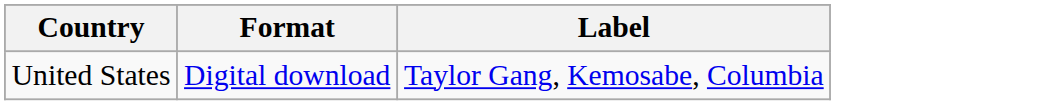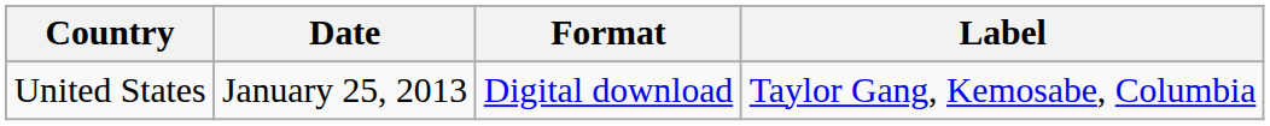 <table class="wikitable">
 <tr>
 <th>Country</th>
+<th>Date</th>
 <th>Format</th>
 <th>Label</th>
 </tr>
 <tr>
 <td>United States</td>
+<td>January 25, 2013</td>
 <td><a href='#'>Digital download</a></td>
 <td><a href='#'>Taylor Gang</a>, <a href='#'>Kemosabe</a>, <a href='#'>Columbia</a></td>
 </tr>
 </table>
